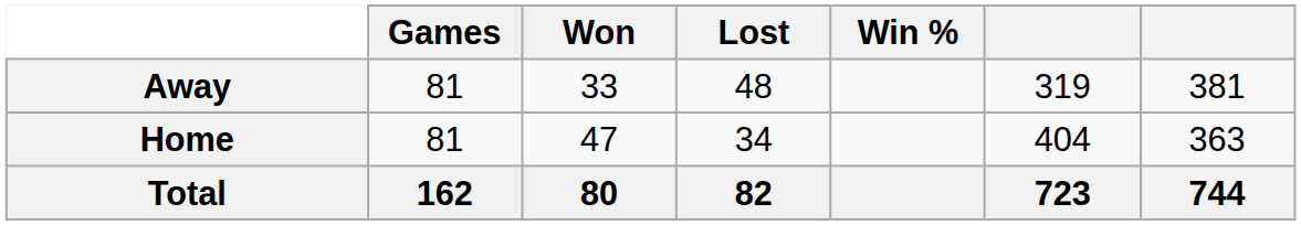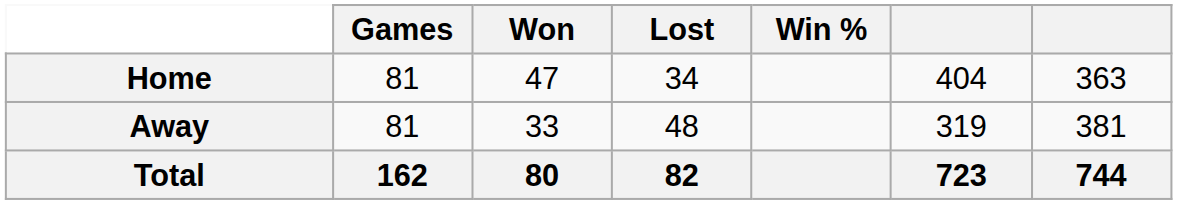 <table class="wikitable" style="font-size:95%; text-align:center; width:38em; border:0;margin: 0.5em auto;">
 <tr>
 <td width="28%" style="background:#fff;border:0;"></td>
 <th width="12%">Games</th>
 <th width="12%">Won</th>
 <th width="12%">Lost</th>
 <th width="12%">Win %</th>
 <th width="12%"></th>
 <th width="12%"></th>
 </tr>
 <tr>
+<th>Home</th>
+<td>81</td>
+<td>47</td>
+<td>34</td>
+<td></td>
+<td>404</td>
+<td>363</td>
+</tr>
+<tr>
 <th>Away</th>
 <td>81</td>
 <td>33</td>
 <td>48</td>
 <td></td>
 <td>319</td>
 <td>381</td>
-</tr>
-<tr>
-<th>Home</th>
-<td>81</td>
-<td>47</td>
-<td>34</td>
-<td></td>
-<td>404</td>
-<td>363</td>
 </tr>
 <tr>
 <th>Total</th>
 <th>162</th>
 <th>80</th>
 <th>82</th>
 <th></th>
 <th>723</th>
 <th>744</th>
 </tr>
 </table>
